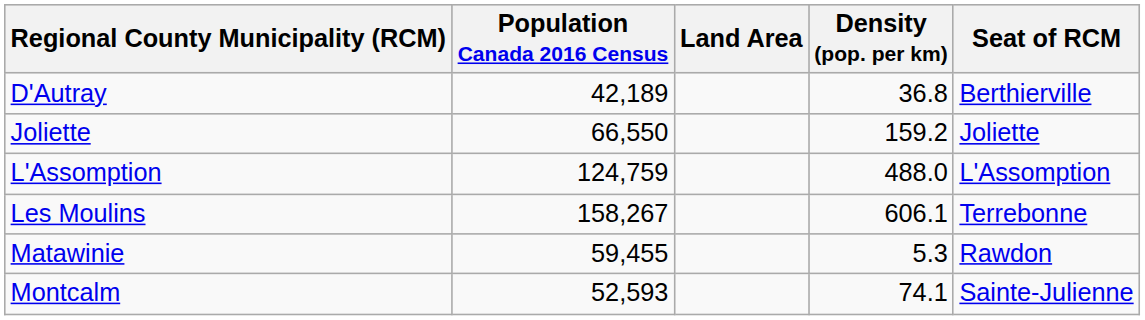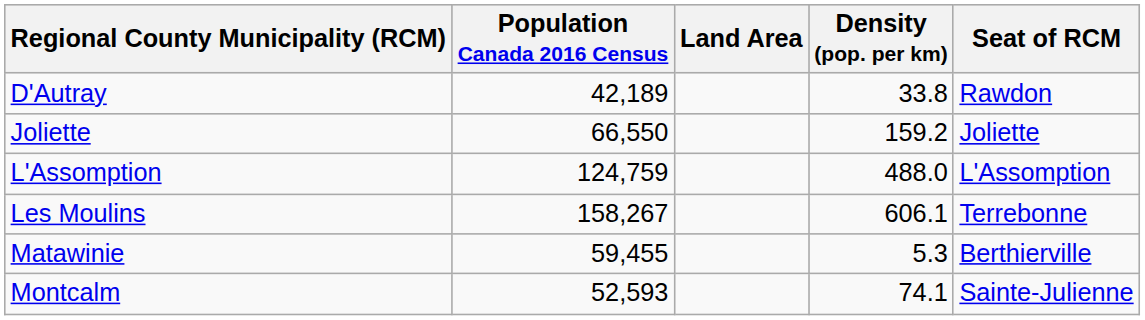 <table class="wikitable sortable" | style="text-align: right">
 <tr>
 <th align="center">Regional County Municipality (RCM)</th>
 <th align="center">Population<br><small><a href='#'>Canada 2016 Census</a></small></th>
 <th align="center">Land Area</th>
 <th align="center">Density<br><small>(pop. per km)</small></th>
 <th align="center">Seat of RCM</th>
 </tr>
 <tr>
 <td align="left"><a href='#'>D'Autray</a></td>
 <td>42,189</td>
 <td></td>
-<td>36.8</td>
-<td align="left"><a href='#'>Berthierville</a></td>
+<td>33.8</td>
+<td align="left"><a href='#'>Rawdon</a></td>
 </tr>
 <tr>
 <td align="left"><a href='#'>Joliette</a></td>
 <td>66,550</td>
 <td></td>
 <td>159.2</td>
 <td align="left"><a href='#'>Joliette</a></td>
 </tr>
 <tr>
 <td align="left"><a href='#'>L'Assomption</a></td>
 <td>124,759</td>
 <td></td>
 <td>488.0</td>
 <td align="left"><a href='#'>L'Assomption</a></td>
 </tr>
 <tr>
 <td align="left"><a href='#'>Les Moulins</a></td>
 <td>158,267</td>
 <td></td>
 <td>606.1</td>
 <td align="left"><a href='#'>Terrebonne</a></td>
 </tr>
 <tr>
 <td align="left"><a href='#'>Matawinie</a></td>
 <td>59,455</td>
 <td></td>
 <td>5.3</td>
-<td align="left"><a href='#'>Rawdon</a></td>
+<td align="left"><a href='#'>Berthierville</a></td>
 </tr>
 <tr>
 <td align="left"><a href='#'>Montcalm</a></td>
 <td>52,593</td>
 <td></td>
 <td>74.1</td>
 <td align="left"><a href='#'>Sainte-Julienne</a></td>
 </tr>
 </table>
